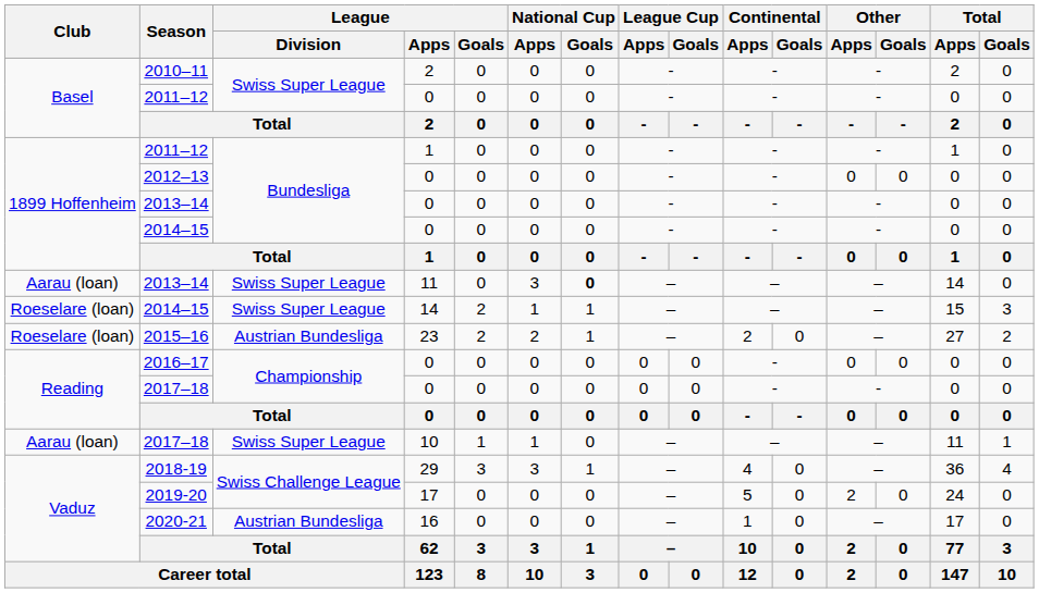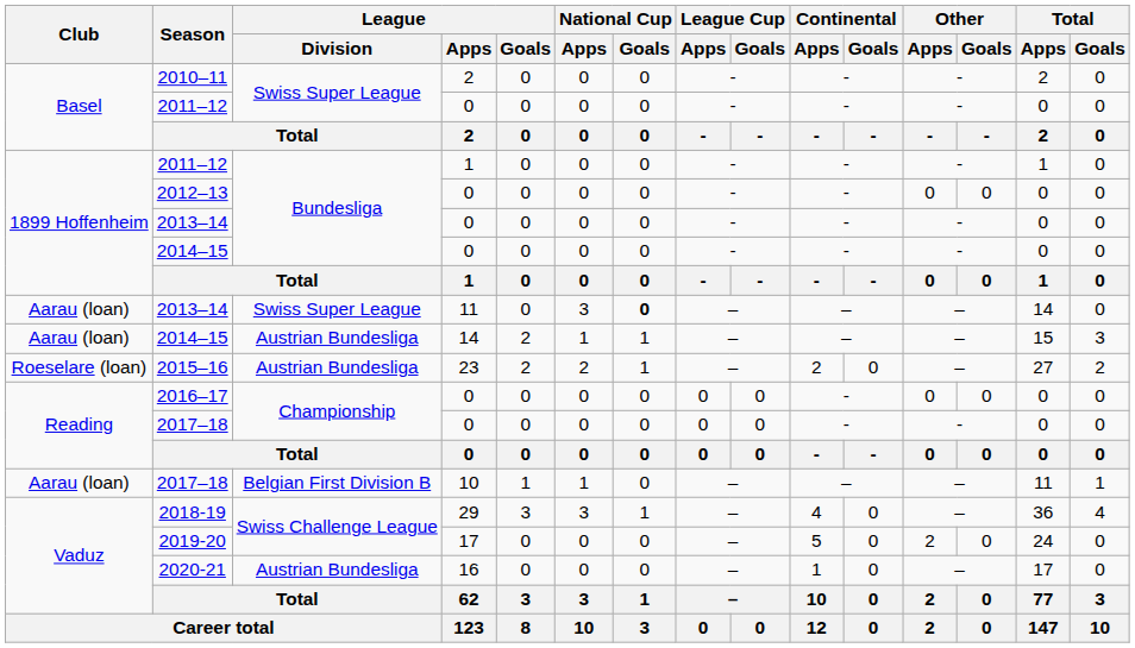 <table class="wikitable" style="text-align: center">
 <tr>
 <th rowspan="2">Club</th>
 <th rowspan="2">Season</th>
 <th colspan="3">League</th>
 <th colspan="2">National Cup</th>
 <th colspan="2">League Cup</th>
 <th colspan="2">Continental</th>
 <th colspan="2">Other</th>
 <th colspan="2">Total</th>
 </tr>
 <tr>
 <th>Division</th>
 <th>Apps</th>
 <th>Goals</th>
 <th>Apps</th>
 <th>Goals</th>
 <th>Apps</th>
 <th>Goals</th>
 <th>Apps</th>
 <th>Goals</th>
 <th>Apps</th>
 <th>Goals</th>
 <th>Apps</th>
 <th>Goals</th>
 </tr>
 <tr>
 <td rowspan="3"><a href='#'>Basel</a></td>
 <td><a href='#'>2010–11</a></td>
 <td rowspan="2"><a href='#'>Swiss Super League</a></td>
 <td>2</td>
 <td>0</td>
 <td>0</td>
 <td>0</td>
 <td colspan="2">-</td>
 <td colspan="2">-</td>
 <td colspan="2">-</td>
 <td>2</td>
 <td>0</td>
 </tr>
 <tr>
 <td><a href='#'>2011–12</a></td>
 <td>0</td>
 <td>0</td>
 <td>0</td>
 <td>0</td>
 <td colspan="2">-</td>
 <td colspan="2">-</td>
 <td colspan="2">-</td>
 <td>0</td>
 <td>0</td>
 </tr>
 <tr>
 <th colspan="2">Total</th>
 <th>2</th>
 <th>0</th>
 <th>0</th>
 <th>0</th>
 <th>-</th>
 <th>-</th>
 <th>-</th>
 <th>-</th>
 <th>-</th>
 <th>-</th>
 <th>2</th>
 <th>0</th>
 </tr>
 <tr>
 <td rowspan="5"><a href='#'>1899 Hoffenheim</a></td>
 <td><a href='#'>2011–12</a></td>
 <td rowspan="4"><a href='#'>Bundesliga</a></td>
 <td>1</td>
 <td>0</td>
 <td>0</td>
 <td>0</td>
 <td colspan="2">-</td>
 <td colspan="2">-</td>
 <td colspan="2">-</td>
 <td>1</td>
 <td>0</td>
 </tr>
 <tr>
 <td><a href='#'>2012–13</a></td>
 <td>0</td>
 <td>0</td>
 <td>0</td>
 <td>0</td>
 <td colspan="2">-</td>
 <td colspan="2">-</td>
 <td>0</td>
 <td>0</td>
 <td>0</td>
 <td>0</td>
 </tr>
 <tr>
 <td><a href='#'>2013–14</a></td>
 <td>0</td>
 <td>0</td>
 <td>0</td>
 <td>0</td>
 <td colspan="2">-</td>
 <td colspan="2">-</td>
 <td colspan="2">-</td>
 <td>0</td>
 <td>0</td>
 </tr>
 <tr>
 <td><a href='#'>2014–15</a></td>
 <td>0</td>
 <td>0</td>
 <td>0</td>
 <td>0</td>
 <td colspan="2">-</td>
 <td colspan="2">-</td>
 <td colspan="2">-</td>
 <td>0</td>
 <td>0</td>
 </tr>
 <tr>
 <th colspan="2">Total</th>
 <th>1</th>
 <th>0</th>
 <th>0</th>
 <th>0</th>
 <th>-</th>
 <th>-</th>
 <th>-</th>
 <th>-</th>
 <th>0</th>
 <th>0</th>
 <th>1</th>
 <th>0</th>
 </tr>
 <tr>
 <td><a href='#'>Aarau</a> (loan)</td>
 <td><a href='#'>2013–14</a></td>
 <td><a href='#'>Swiss Super League</a></td>
 <td>11</td>
 <td>0</td>
 <td>3</td>
 <td><strong>0</strong></td>
 <td colspan="2">–</td>
 <td colspan="2">–</td>
 <td colspan="2">–</td>
 <td>14</td>
 <td>0</td>
 </tr>
 <tr>
-<td><a href='#'>Roeselare</a> (loan)</td>
+<td><a href='#'>Aarau</a> (loan)</td>
 <td><a href='#'>2014–15</a></td>
-<td><a href='#'>Swiss Super League</a></td>
+<td><a href='#'>Austrian Bundesliga</a></td>
 <td>14</td>
 <td>2</td>
 <td>1</td>
 <td>1</td>
 <td colspan="2">–</td>
 <td colspan="2">–</td>
 <td colspan="2">–</td>
 <td>15</td>
 <td>3</td>
 </tr>
 <tr>
 <td><a href='#'>Roeselare</a> (loan)</td>
 <td><a href='#'>2015–16</a></td>
 <td><a href='#'>Austrian Bundesliga</a></td>
 <td>23</td>
 <td>2</td>
 <td>2</td>
 <td>1</td>
 <td colspan="2">–</td>
 <td>2</td>
 <td>0</td>
 <td colspan="2">–</td>
 <td>27</td>
 <td>2</td>
 </tr>
 <tr>
 <td rowspan="3"><a href='#'>Reading</a></td>
 <td><a href='#'>2016–17</a></td>
 <td rowspan="2"><a href='#'>Championship</a></td>
 <td>0</td>
 <td>0</td>
 <td>0</td>
 <td>0</td>
 <td>0</td>
 <td>0</td>
 <td colspan="2">-</td>
 <td>0</td>
 <td>0</td>
 <td>0</td>
 <td>0</td>
 </tr>
 <tr>
 <td><a href='#'>2017–18</a></td>
 <td>0</td>
 <td>0</td>
 <td>0</td>
 <td>0</td>
 <td>0</td>
 <td>0</td>
 <td colspan="2">-</td>
 <td colspan="2">-</td>
 <td>0</td>
 <td>0</td>
 </tr>
 <tr>
 <th colspan="2">Total</th>
 <th>0</th>
 <th>0</th>
 <th>0</th>
 <th>0</th>
 <th>0</th>
 <th>0</th>
 <th>-</th>
 <th>-</th>
 <th>0</th>
 <th>0</th>
 <th>0</th>
 <th>0</th>
 </tr>
 <tr>
 <td><a href='#'>Aarau</a> (loan)</td>
 <td><a href='#'>2017–18</a></td>
-<td><a href='#'>Swiss Super League</a></td>
+<td><a href='#'>Belgian First Division B</a></td>
 <td>10</td>
 <td>1</td>
 <td>1</td>
 <td>0</td>
 <td colspan="2">–</td>
 <td colspan="2">–</td>
 <td colspan="2">–</td>
 <td>11</td>
 <td>1</td>
 </tr>
 <tr>
 <td rowspan="4"><a href='#'>Vaduz</a></td>
 <td><a href='#'>2018-19</a></td>
 <td rowspan="2"><a href='#'>Swiss Challenge League</a></td>
 <td>29</td>
 <td>3</td>
 <td>3</td>
 <td>1</td>
 <td colspan="2">–</td>
 <td>4</td>
 <td>0</td>
 <td colspan="2">–</td>
 <td>36</td>
 <td>4</td>
 </tr>
 <tr>
 <td><a href='#'>2019-20</a></td>
 <td>17</td>
 <td>0</td>
 <td>0</td>
 <td>0</td>
 <td colspan="2">–</td>
 <td>5</td>
 <td>0</td>
 <td>2</td>
 <td>0</td>
 <td>24</td>
 <td>0</td>
 </tr>
 <tr>
 <td><a href='#'>2020-21</a></td>
 <td><a href='#'>Austrian Bundesliga</a></td>
 <td>16</td>
 <td>0</td>
 <td>0</td>
 <td>0</td>
 <td colspan="2">–</td>
 <td>1</td>
 <td>0</td>
 <td colspan="2">–</td>
 <td>17</td>
 <td>0</td>
 </tr>
 <tr>
 <th colspan="2">Total</th>
 <th>62</th>
 <th>3</th>
 <th>3</th>
 <th>1</th>
 <th colspan="2">–</th>
 <th>10</th>
 <th>0</th>
 <th>2</th>
 <th>0</th>
 <th>77</th>
 <th>3</th>
 </tr>
 <tr>
 <th colspan="3">Career total</th>
 <th>123</th>
 <th>8</th>
 <th>10</th>
 <th>3</th>
 <th>0</th>
 <th>0</th>
 <th>12</th>
 <th>0</th>
 <th>2</th>
 <th>0</th>
 <th>147</th>
 <th>10</th>
 </tr>
 </table>
